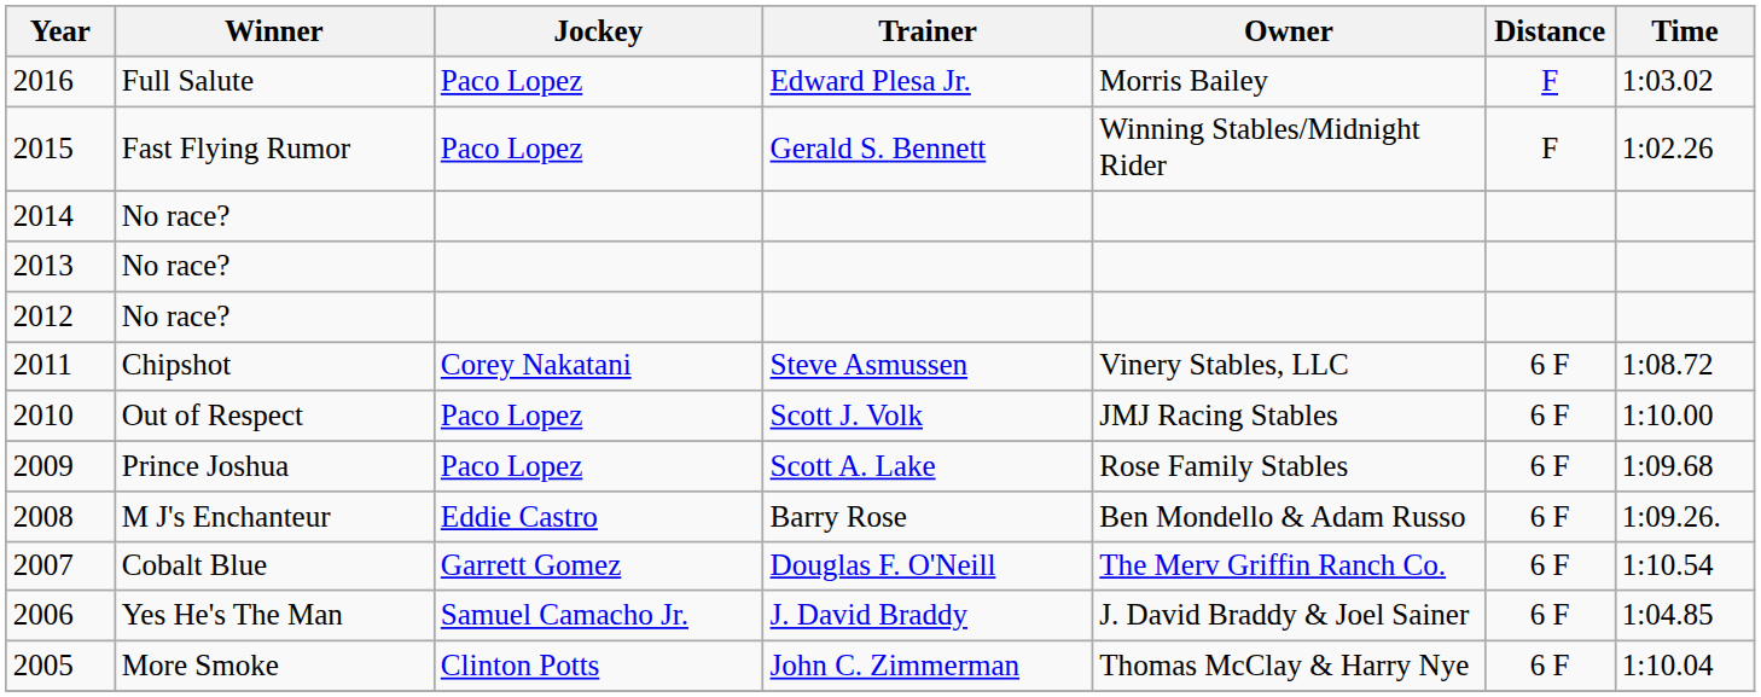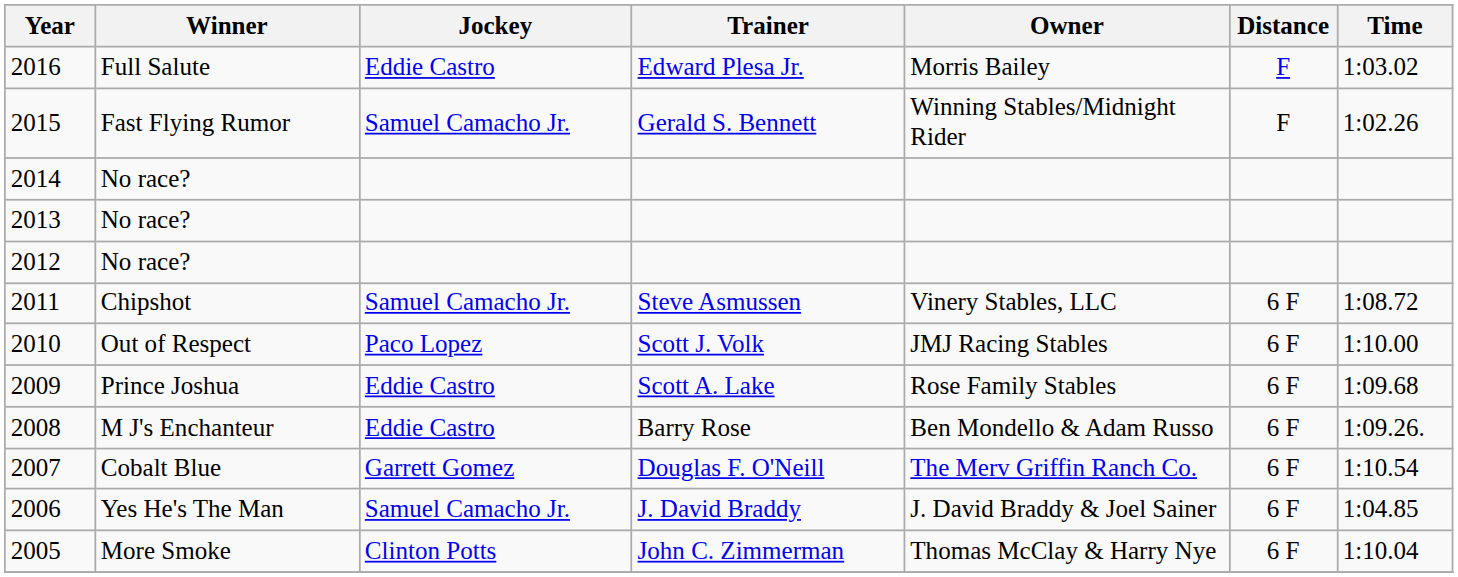 <table class="wikitable sortable" style="font-size:90%">
 <tr>
 <th style="width:45px">Year<br></th>
 <th style="width:145px">Winner<br></th>
 <th style="width:150px">Jockey<br></th>
 <th style="width:150px">Trainer<br></th>
 <th style="width:180px">Owner<br></th>
 <th style="width:55px">Distance<br></th>
 <th style="width:60px">Time</th>
 </tr>
 <tr>
 <td>2016</td>
 <td>Full Salute</td>
-<td><a href='#'>Paco Lopez</a></td>
+<td><a href='#'>Eddie Castro</a></td>
 <td><a href='#'>Edward Plesa Jr.</a></td>
 <td>Morris Bailey</td>
 <td align=center> <a href='#'>F</a></td>
 <td>1:03.02</td>
 </tr>
 <tr>
 <td>2015</td>
 <td>Fast Flying Rumor</td>
-<td><a href='#'>Paco Lopez</a></td>
+<td><a href='#'>Samuel Camacho Jr.</a></td>
 <td><a href='#'>Gerald S. Bennett</a></td>
 <td>Winning Stables/Midnight Rider</td>
 <td align=center> F</td>
 <td>1:02.26</td>
 </tr>
 <tr>
 <td>2014</td>
 <td>No race?</td>
 <td></td>
 <td></td>
 <td></td>
 <td></td>
 <td></td>
 </tr>
 <tr>
 <td>2013</td>
 <td>No race?</td>
 <td></td>
 <td></td>
 <td></td>
 <td></td>
 <td></td>
 </tr>
 <tr>
 <td>2012</td>
 <td>No race?</td>
 <td></td>
 <td></td>
 <td></td>
 <td></td>
 <td></td>
 </tr>
 <tr>
 <td>2011</td>
 <td>Chipshot</td>
-<td><a href='#'>Corey Nakatani</a></td>
+<td><a href='#'>Samuel Camacho Jr.</a></td>
 <td><a href='#'>Steve Asmussen</a></td>
 <td>Vinery Stables, LLC</td>
 <td align=center>6 F</td>
 <td>1:08.72</td>
 </tr>
 <tr>
 <td>2010</td>
 <td>Out of Respect</td>
 <td><a href='#'>Paco Lopez</a></td>
 <td><a href='#'>Scott J. Volk</a></td>
 <td>JMJ Racing Stables</td>
 <td align=center>6 F</td>
 <td>1:10.00</td>
 </tr>
 <tr>
 <td>2009</td>
 <td>Prince Joshua</td>
-<td><a href='#'>Paco Lopez</a></td>
+<td><a href='#'>Eddie Castro</a></td>
 <td><a href='#'>Scott A. Lake</a></td>
 <td>Rose Family Stables</td>
 <td align=center>6 F</td>
 <td>1:09.68</td>
 </tr>
 <tr>
 <td>2008</td>
 <td>M J's Enchanteur</td>
 <td><a href='#'>Eddie Castro</a></td>
 <td>Barry Rose</td>
 <td>Ben Mondello &  Adam Russo</td>
 <td align=center>6 F</td>
 <td>1:09.26.</td>
 </tr>
 <tr>
 <td>2007</td>
 <td>Cobalt Blue</td>
 <td><a href='#'>Garrett Gomez</a></td>
 <td><a href='#'>Douglas F. O'Neill</a></td>
 <td><a href='#'>The Merv Griffin Ranch Co.</a></td>
 <td align=center>6 F</td>
 <td>1:10.54</td>
 </tr>
 <tr>
 <td>2006</td>
 <td>Yes He's The Man</td>
 <td><a href='#'>Samuel Camacho Jr.</a></td>
 <td><a href='#'>J. David Braddy</a></td>
 <td>J. David Braddy &  Joel Sainer</td>
 <td align=center>6 F</td>
 <td>1:04.85</td>
 </tr>
 <tr>
 <td>2005</td>
 <td>More Smoke</td>
 <td><a href='#'>Clinton Potts</a></td>
 <td><a href='#'>John C. Zimmerman</a></td>
 <td>Thomas McClay & Harry Nye</td>
 <td align=center>6 F</td>
 <td>1:10.04</td>
 </tr>
 <tr>
 </tr>
 </table>
